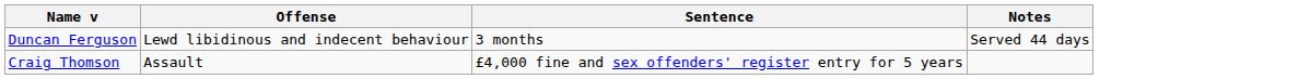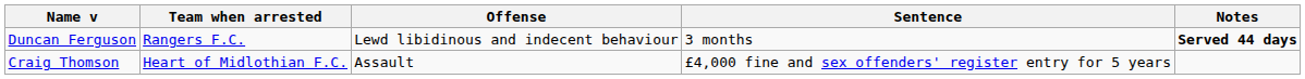 <table class="wikitable">
 <tr>
 <th>Name v</th>
+<th>Team when arrested</th>
 <th>Offense</th>
 <th>Sentence</th>
 <th>Notes</th>
 </tr>
 <tr>
 <td><a href='#'>Duncan Ferguson</a></td>
+<td><a href='#'>Rangers F.C.</a></td>
 <td>Lewd libidinous and indecent behaviour</td>
 <td>3 months</td>
-<td>Served 44 days</td>
+<td><strong>Served 44 days</strong></td>
 </tr>
 <tr>
 <td><a href='#'>Craig Thomson</a></td>
+<td><a href='#'>Heart of Midlothian F.C.</a></td>
 <td>Assault</td>
 <td>£4,000 fine and <a href='#'>sex offenders' register</a> entry for 5 years</td>
 <td></td>
 </tr>
 </table>
